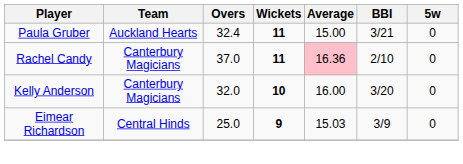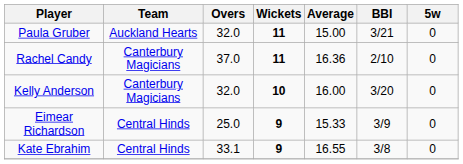 <table class="wikitable" style="text-align:center">
 <tr>
 <th width=125>Player</th>
 <th width=125>Team</th>
 <th width=60>Overs</th>
 <th width=60>Wickets</th>
 <th width=60>Average</th>
 <th width=60>BBI</th>
 <th width=60>5w</th>
 </tr>
 <tr>
 <td><a href='#'>Paula Gruber</a></td>
 <td><a href='#'>Auckland Hearts</a></td>
-<td>32.4</td>
+<td>32.0</td>
 <td><strong>11</strong></td>
 <td>15.00</td>
 <td>3/21</td>
 <td>0</td>
 </tr>
 <tr>
 <td><a href='#'>Rachel Candy</a></td>
 <td><a href='#'>Canterbury Magicians</a></td>
 <td>37.0</td>
 <td><strong>11</strong></td>
-<td style="background: pink;">16.36</td>
+<td>16.36</td>
 <td>2/10</td>
 <td>0</td>
 </tr>
 <tr>
 <td><a href='#'>Kelly Anderson</a></td>
 <td><a href='#'>Canterbury Magicians</a></td>
 <td>32.0</td>
 <td><strong>10</strong></td>
 <td>16.00</td>
 <td>3/20</td>
 <td>0</td>
 </tr>
 <tr>
 <td><a href='#'>Eimear Richardson</a></td>
 <td><a href='#'>Central Hinds</a></td>
 <td>25.0</td>
 <td><strong>9</strong></td>
-<td>15.03</td>
+<td>15.33</td>
 <td>3/9</td>
+<td>0</td>
+</tr>
+<tr>
+<td><a href='#'>Kate Ebrahim</a></td>
+<td><a href='#'>Central Hinds</a></td>
+<td>33.1</td>
+<td><strong>9</strong></td>
+<td>16.55</td>
+<td>3/8</td>
 <td>0</td>
 </tr>
 <tr>
 </tr>
 </table>
